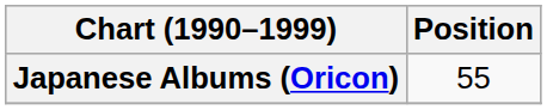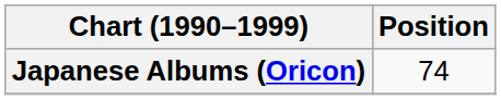 <table class="wikitable plainrowheaders">
 <tr>
 <th>Chart (1990–1999)</th>
 <th>Position</th>
 </tr>
 <tr>
 <th scope="row">Japanese Albums (<a href='#'>Oricon</a>)</th>
-<td style="text-align:center;">55</td>
+<td style="text-align:center;">74</td>
 </tr>
 <tr>
 </tr>
 </table>
